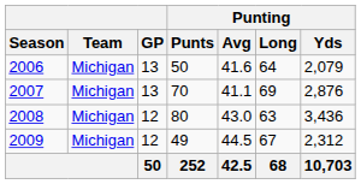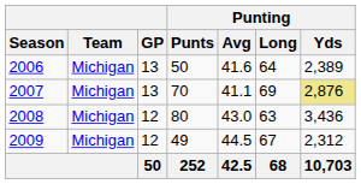 <table class="wikitable">
 <tr>
 <th colspan=3></th>
 <th colspan=4>Punting</th>
 </tr>
 <tr>
 <th>Season</th>
 <th>Team</th>
 <th>GP</th>
 <th>Punts</th>
 <th>Avg</th>
 <th>Long</th>
 <th>Yds</th>
 </tr>
 <tr>
 <td><a href='#'>2006</a></td>
 <td><a href='#'>Michigan</a></td>
 <td>13</td>
 <td>50</td>
 <td>41.6</td>
 <td>64</td>
-<td>2,079</td>
+<td>2,389</td>
 </tr>
 <tr>
 <td><a href='#'>2007</a></td>
 <td><a href='#'>Michigan</a></td>
 <td>13</td>
 <td>70</td>
 <td>41.1</td>
 <td>69</td>
-<td>2,876</td>
+<td style="background: khaki;">2,876</td>
 </tr>
 <tr>
 <td><a href='#'>2008</a></td>
 <td><a href='#'>Michigan</a></td>
 <td>12</td>
 <td>80</td>
 <td>43.0</td>
 <td>63</td>
 <td>3,436</td>
 </tr>
 <tr>
 <td><a href='#'>2009</a></td>
 <td><a href='#'>Michigan</a></td>
 <td>12</td>
 <td>49</td>
 <td>44.5</td>
 <td>67</td>
 <td>2,312</td>
 </tr>
 <tr>
 <th colspan=2></th>
 <th>50</th>
 <th>252</th>
 <th>42.5</th>
 <th>68</th>
 <th>10,703</th>
 </tr>
 </table>
